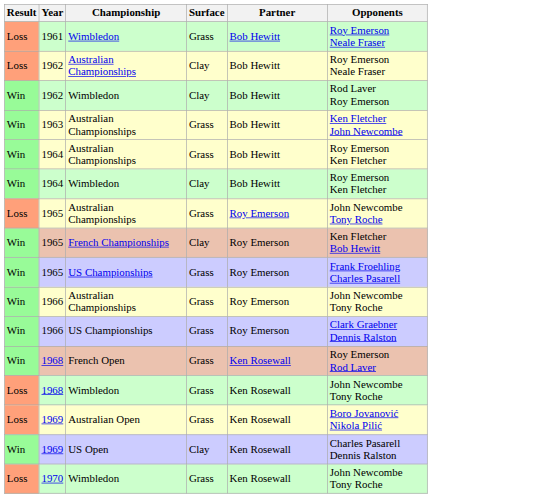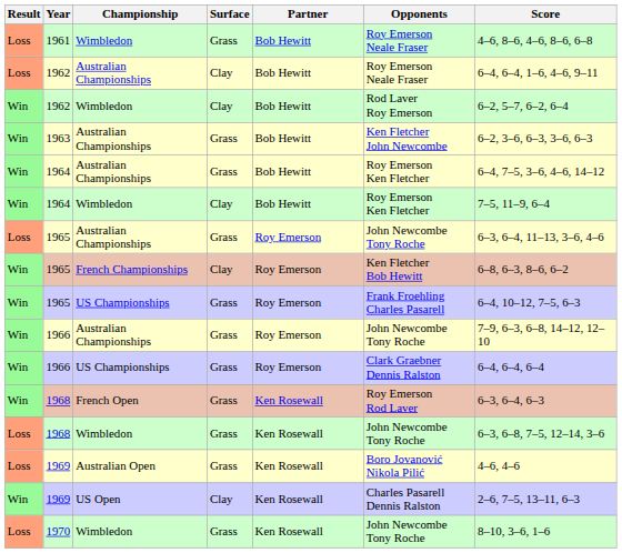 <table class="sortable wikitable">
 <tr>
 <th>Result</th>
 <th style="width:30px">Year</th>
 <th style="width:170px">Championship</th>
 <th style="width:50px">Surface</th>
 <th style="width:140px">Partner</th>
 <th style="width:140px">Opponents</th>
+<th style="width:180px" class="unsortable">Score</th>
 </tr>
 <tr style="background:#cfc;">
 <td style="background:#ffa07a;">Loss</td>
 <td>1961</td>
 <td><a href='#'>Wimbledon</a></td>
 <td>Grass</td>
 <td> <a href='#'>Bob Hewitt</a></td>
 <td> <a href='#'>Roy Emerson</a><br> <a href='#'>Neale Fraser</a></td>
+<td>4–6, 8–6, 4–6, 8–6, 6–8</td>
 </tr>
 <tr style="background:#ffc;">
 <td style="background:#ffa07a;">Loss</td>
 <td>1962</td>
 <td><a href='#'>Australian Championships</a></td>
 <td>Clay</td>
 <td> Bob Hewitt</td>
 <td> Roy Emerson<br> Neale Fraser</td>
+<td>6–4, 6–4, 1–6, 4–6, 9–11</td>
 </tr>
 <tr style="background:#cfc;">
 <td style="background:#98fb98;">Win</td>
 <td>1962</td>
 <td>Wimbledon</td>
 <td>Clay</td>
 <td> Bob Hewitt</td>
 <td> Rod Laver<br> Roy Emerson</td>
+<td>6–2, 5–7, 6–2, 6–4</td>
 </tr>
 <tr style="background:#ffc;">
 <td style="background:#98fb98;">Win</td>
 <td>1963</td>
 <td>Australian Championships</td>
 <td>Grass</td>
 <td> Bob Hewitt</td>
 <td> <a href='#'>Ken Fletcher</a><br> <a href='#'>John Newcombe</a></td>
+<td>6–2, 3–6, 6–3, 3–6, 6–3</td>
 </tr>
 <tr style="background:#ffc;">
 <td style="background:#98fb98;">Win</td>
 <td>1964</td>
 <td>Australian Championships</td>
 <td>Grass</td>
 <td> Bob Hewitt</td>
 <td> Roy Emerson<br> Ken Fletcher</td>
+<td>6–4, 7–5, 3–6, 4–6, 14–12</td>
 </tr>
 <tr style="background:#cfc;">
 <td style="background:#98fb98;">Win</td>
 <td>1964</td>
 <td>Wimbledon</td>
 <td>Clay</td>
 <td> Bob Hewitt</td>
 <td> Roy Emerson<br> Ken Fletcher</td>
+<td>7–5, 11–9, 6–4</td>
 </tr>
 <tr style="background:#ffc;">
 <td style="background:#ffa07a;">Loss</td>
 <td>1965</td>
 <td>Australian Championships</td>
 <td>Grass</td>
 <td> <a href='#'>Roy Emerson</a></td>
 <td> John Newcombe<br> <a href='#'>Tony Roche</a></td>
+<td>6–3, 6–4, 11–13, 3–6, 4–6</td>
 </tr>
 <tr style="background:#ebc2af;">
 <td style="background:#98fb98;">Win</td>
 <td>1965</td>
 <td><a href='#'>French Championships</a></td>
 <td>Clay</td>
 <td> Roy Emerson</td>
 <td> Ken Fletcher<br> <a href='#'>Bob Hewitt</a></td>
+<td>6–8, 6–3, 8–6, 6–2</td>
 </tr>
 <tr style="background:#ccf;">
 <td style="background:#98fb98;">Win</td>
 <td>1965</td>
 <td><a href='#'>US Championships</a></td>
 <td>Grass</td>
 <td> Roy Emerson</td>
 <td> <a href='#'>Frank Froehling</a><br> <a href='#'>Charles Pasarell</a></td>
+<td>6–4, 10–12, 7–5, 6–3</td>
 </tr>
 <tr style="background:#ffc;">
 <td style="background:#98fb98;">Win</td>
 <td>1966</td>
 <td>Australian Championships</td>
 <td>Grass</td>
 <td> Roy Emerson</td>
 <td> John Newcombe<br> Tony Roche</td>
+<td>7–9, 6–3, 6–8, 14–12, 12–10</td>
 </tr>
 <tr style="background:#ccf;">
 <td style="background:#98fb98;">Win</td>
 <td>1966</td>
 <td>US Championships</td>
 <td>Grass</td>
 <td> Roy Emerson</td>
 <td> <a href='#'>Clark Graebner</a><br> <a href='#'>Dennis Ralston</a></td>
+<td>6–4, 6–4, 6–4</td>
 </tr>
 <tr style="background:#ebc2af;">
 <td style="background:#98fb98;">Win</td>
 <td><a href='#'>1968</a></td>
 <td>French Open</td>
 <td>Grass</td>
 <td> <a href='#'>Ken Rosewall</a></td>
 <td> Roy Emerson<br> <a href='#'>Rod Laver</a></td>
+<td>6–3, 6–4, 6–3</td>
 </tr>
 <tr style="background:#cfc;">
 <td style="background:#ffa07a;">Loss</td>
 <td><a href='#'>1968</a></td>
 <td>Wimbledon</td>
 <td>Grass</td>
 <td> Ken Rosewall</td>
 <td> John Newcombe <br>  Tony Roche</td>
+<td>6–3, 6–8, 7–5, 12–14, 3–6</td>
 </tr>
 <tr style="background:#ffc;">
 <td style="background:#ffa07a;">Loss</td>
 <td><a href='#'>1969</a></td>
 <td>Australian Open</td>
 <td>Grass</td>
 <td> Ken Rosewall</td>
 <td> <a href='#'>Boro Jovanović</a><br> <a href='#'>Nikola Pilić</a></td>
+<td>4–6, 4–6</td>
 </tr>
 <tr style="background:#ccf;">
 <td style="background:#98fb98;">Win</td>
 <td><a href='#'>1969</a></td>
 <td>US Open</td>
 <td>Clay</td>
 <td> Ken Rosewall</td>
 <td> Charles Pasarell<br> Dennis Ralston</td>
+<td>2–6, 7–5, 13–11, 6–3</td>
 </tr>
 <tr style="background:#cfc;">
 <td style="background:#ffa07a;">Loss</td>
 <td><a href='#'>1970</a></td>
 <td>Wimbledon</td>
 <td>Grass</td>
 <td> Ken Rosewall</td>
 <td> John Newcombe <br>  Tony Roche</td>
+<td>8–10, 3–6, 1–6</td>
 </tr>
 </table>
